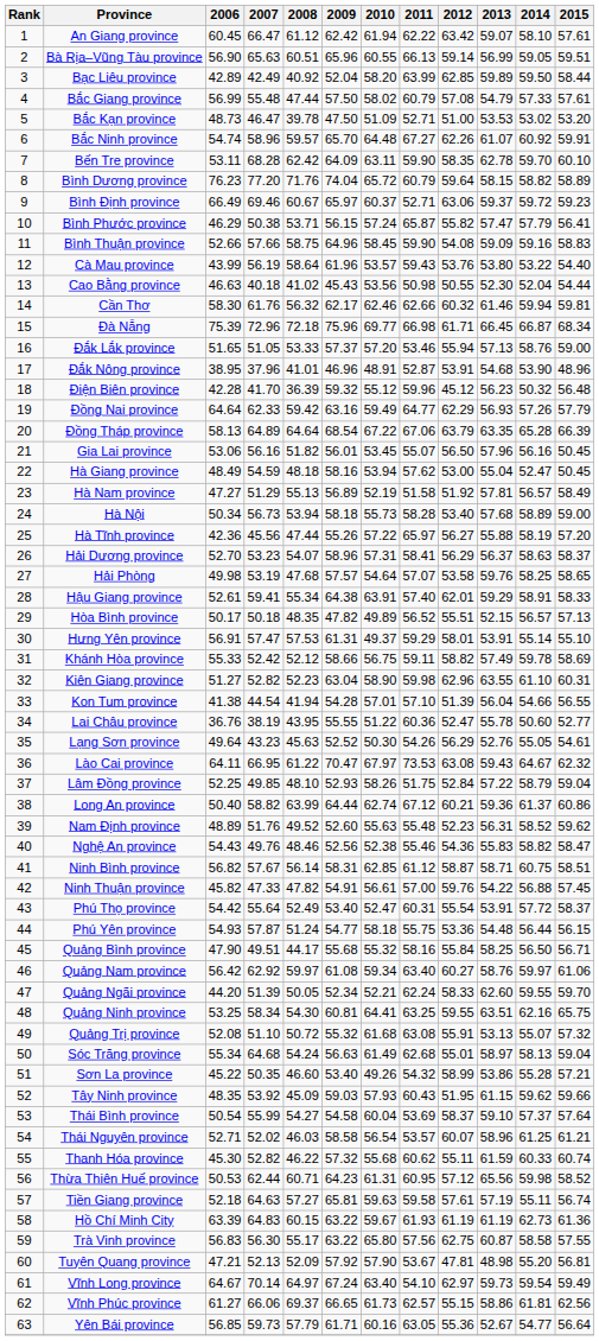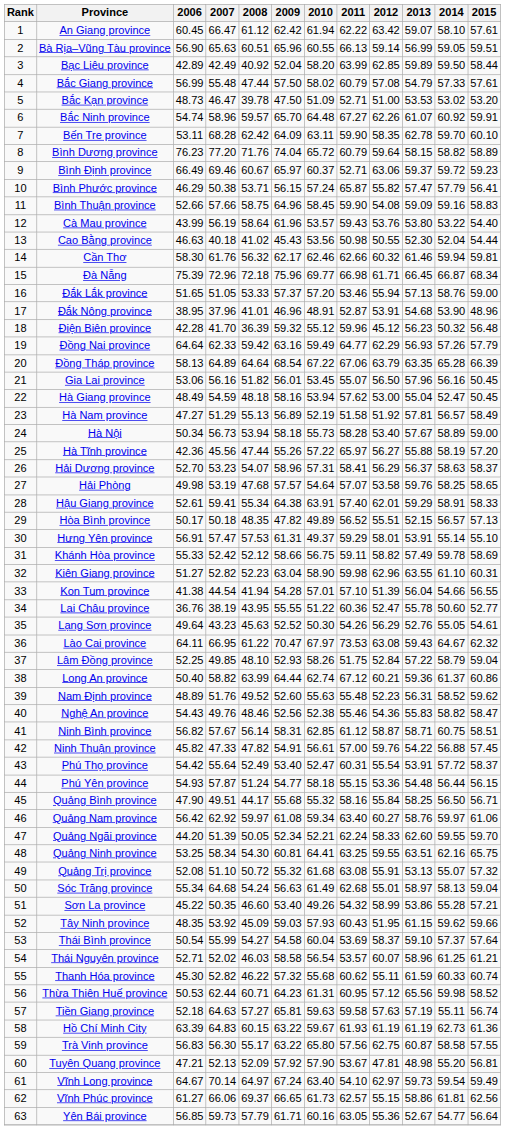 <table class="wikitable sortable">
 <tr align=center bgcolor=#EFEFEF>
 <th>Rank</th>
 <th>Province</th>
 <th>2006</th>
 <th>2007</th>
 <th>2008</th>
 <th>2009</th>
 <th>2010</th>
 <th>2011</th>
 <th>2012</th>
 <th>2013</th>
 <th>2014</th>
 <th>2015</th>
 </tr>
 <tr align=center>
 <td>1</td>
 <td><a href='#'>An Giang province</a></td>
 <td>60.45</td>
 <td>66.47</td>
 <td>61.12</td>
 <td>62.42</td>
 <td>61.94</td>
 <td>62.22</td>
 <td>63.42</td>
 <td>59.07</td>
 <td>58.10</td>
 <td>57.61</td>
 </tr>
 <tr align=center>
 <td>2</td>
 <td><a href='#'>Bà Rịa–Vũng Tàu province</a></td>
 <td>56.90</td>
 <td>65.63</td>
 <td>60.51</td>
 <td>65.96</td>
 <td>60.55</td>
 <td>66.13</td>
 <td>59.14</td>
 <td>56.99</td>
 <td>59.05</td>
 <td>59.51</td>
 </tr>
 <tr align=center>
 <td>3</td>
 <td><a href='#'>Bạc Liêu province</a></td>
 <td>42.89</td>
 <td>42.49</td>
 <td>40.92</td>
 <td>52.04</td>
 <td>58.20</td>
 <td>63.99</td>
 <td>62.85</td>
 <td>59.89</td>
 <td>59.50</td>
 <td>58.44</td>
 </tr>
 <tr align=center>
 <td>4</td>
 <td><a href='#'>Bắc Giang province</a></td>
 <td>56.99</td>
 <td>55.48</td>
 <td>47.44</td>
 <td>57.50</td>
 <td>58.02</td>
 <td>60.79</td>
 <td>57.08</td>
 <td>54.79</td>
 <td>57.33</td>
 <td>57.61</td>
 </tr>
 <tr align=center>
 <td>5</td>
 <td><a href='#'>Bắc Kạn province</a></td>
 <td>48.73</td>
 <td>46.47</td>
 <td>39.78</td>
 <td>47.50</td>
 <td>51.09</td>
 <td>52.71</td>
 <td>51.00</td>
 <td>53.53</td>
 <td>53.02</td>
 <td>53.20</td>
 </tr>
 <tr align=center>
 <td>6</td>
 <td><a href='#'>Bắc Ninh province</a></td>
 <td>54.74</td>
 <td>58.96</td>
 <td>59.57</td>
 <td>65.70</td>
 <td>64.48</td>
 <td>67.27</td>
 <td>62.26</td>
 <td>61.07</td>
 <td>60.92</td>
 <td>59.91</td>
 </tr>
 <tr align=center>
 <td>7</td>
 <td><a href='#'>Bến Tre province</a></td>
 <td>53.11</td>
 <td>68.28</td>
 <td>62.42</td>
 <td>64.09</td>
 <td>63.11</td>
 <td>59.90</td>
 <td>58.35</td>
 <td>62.78</td>
 <td>59.70</td>
 <td>60.10</td>
 </tr>
 <tr align=center>
 <td>8</td>
 <td><a href='#'>Bình Dương province</a></td>
 <td>76.23</td>
 <td>77.20</td>
 <td>71.76</td>
 <td>74.04</td>
 <td>65.72</td>
 <td>60.79</td>
 <td>59.64</td>
 <td>58.15</td>
 <td>58.82</td>
 <td>58.89</td>
 </tr>
 <tr align=center>
 <td>9</td>
 <td><a href='#'>Bình Định province</a></td>
 <td>66.49</td>
 <td>69.46</td>
 <td>60.67</td>
 <td>65.97</td>
 <td>60.37</td>
 <td>52.71</td>
 <td>63.06</td>
 <td>59.37</td>
 <td>59.72</td>
 <td>59.23</td>
 </tr>
 <tr align=center>
 <td>10</td>
 <td><a href='#'>Bình Phước province</a></td>
 <td>46.29</td>
 <td>50.38</td>
 <td>53.71</td>
 <td>56.15</td>
 <td>57.24</td>
 <td>65.87</td>
 <td>55.82</td>
 <td>57.47</td>
 <td>57.79</td>
 <td>56.41</td>
 </tr>
 <tr align=center>
 <td>11</td>
 <td><a href='#'>Bình Thuận province</a></td>
 <td>52.66</td>
 <td>57.66</td>
 <td>58.75</td>
 <td>64.96</td>
 <td>58.45</td>
 <td>59.90</td>
 <td>54.08</td>
 <td>59.09</td>
 <td>59.16</td>
 <td>58.83</td>
 </tr>
 <tr align=center>
 <td>12</td>
 <td><a href='#'>Cà Mau province</a></td>
 <td>43.99</td>
 <td>56.19</td>
 <td>58.64</td>
 <td>61.96</td>
 <td>53.57</td>
 <td>59.43</td>
 <td>53.76</td>
 <td>53.80</td>
 <td>53.22</td>
 <td>54.40</td>
 </tr>
 <tr align=center>
 <td>13</td>
 <td><a href='#'>Cao Bằng province</a></td>
 <td>46.63</td>
 <td>40.18</td>
 <td>41.02</td>
 <td>45.43</td>
 <td>53.56</td>
 <td>50.98</td>
 <td>50.55</td>
 <td>52.30</td>
 <td>52.04</td>
 <td>54.44</td>
 </tr>
 <tr align=center>
 <td>14</td>
 <td><a href='#'>Cần Thơ</a></td>
 <td>58.30</td>
 <td>61.76</td>
 <td>56.32</td>
 <td>62.17</td>
 <td>62.46</td>
 <td>62.66</td>
 <td>60.32</td>
 <td>61.46</td>
 <td>59.94</td>
 <td>59.81</td>
 </tr>
 <tr align=center>
 <td>15</td>
 <td><a href='#'>Đà Nẵng</a></td>
 <td>75.39</td>
 <td>72.96</td>
 <td>72.18</td>
 <td>75.96</td>
 <td>69.77</td>
 <td>66.98</td>
 <td>61.71</td>
 <td>66.45</td>
 <td>66.87</td>
 <td>68.34</td>
 </tr>
 <tr align=center>
 <td>16</td>
 <td><a href='#'>Đắk Lắk province</a></td>
 <td>51.65</td>
 <td>51.05</td>
 <td>53.33</td>
 <td>57.37</td>
 <td>57.20</td>
 <td>53.46</td>
 <td>55.94</td>
 <td>57.13</td>
 <td>58.76</td>
 <td>59.00</td>
 </tr>
 <tr align=center>
 <td>17</td>
 <td><a href='#'>Đắk Nông province</a></td>
 <td>38.95</td>
 <td>37.96</td>
 <td>41.01</td>
 <td>46.96</td>
 <td>48.91</td>
 <td>52.87</td>
 <td>53.91</td>
 <td>54.68</td>
 <td>53.90</td>
 <td>48.96</td>
 </tr>
 <tr align=center>
 <td>18</td>
 <td><a href='#'>Điện Biên province</a></td>
 <td>42.28</td>
 <td>41.70</td>
 <td>36.39</td>
 <td>59.32</td>
 <td>55.12</td>
 <td>59.96</td>
 <td>45.12</td>
 <td>56.23</td>
 <td>50.32</td>
 <td>56.48</td>
 </tr>
 <tr align=center>
 <td>19</td>
 <td><a href='#'>Đồng Nai province</a></td>
 <td>64.64</td>
 <td>62.33</td>
 <td>59.42</td>
 <td>63.16</td>
 <td>59.49</td>
 <td>64.77</td>
 <td>62.29</td>
 <td>56.93</td>
 <td>57.26</td>
 <td>57.79</td>
 </tr>
 <tr align=center>
 <td>20</td>
 <td><a href='#'>Đồng Tháp province</a></td>
 <td>58.13</td>
 <td>64.89</td>
 <td>64.64</td>
 <td>68.54</td>
 <td>67.22</td>
 <td>67.06</td>
 <td>63.79</td>
 <td>63.35</td>
 <td>65.28</td>
 <td>66.39</td>
 </tr>
 <tr align=center>
 <td>21</td>
 <td><a href='#'>Gia Lai province</a></td>
 <td>53.06</td>
 <td>56.16</td>
 <td>51.82</td>
 <td>56.01</td>
 <td>53.45</td>
 <td>55.07</td>
 <td>56.50</td>
 <td>57.96</td>
 <td>56.16</td>
 <td>50.45</td>
 </tr>
 <tr align=center>
 <td>22</td>
 <td><a href='#'>Hà Giang province</a></td>
 <td>48.49</td>
 <td>54.59</td>
 <td>48.18</td>
 <td>58.16</td>
 <td>53.94</td>
 <td>57.62</td>
 <td>53.00</td>
 <td>55.04</td>
 <td>52.47</td>
 <td>50.45</td>
 </tr>
 <tr align=center>
 <td>23</td>
 <td><a href='#'>Hà Nam province</a></td>
 <td>47.27</td>
 <td>51.29</td>
 <td>55.13</td>
 <td>56.89</td>
 <td>52.19</td>
 <td>51.58</td>
 <td>51.92</td>
 <td>57.81</td>
 <td>56.57</td>
 <td>58.49</td>
 </tr>
 <tr align=center>
 <td>24</td>
 <td><a href='#'>Hà Nội</a></td>
 <td>50.34</td>
 <td>56.73</td>
 <td>53.94</td>
 <td>58.18</td>
 <td>55.73</td>
 <td>58.28</td>
 <td>53.40</td>
-<td>57.68</td>
+<td>57.67</td>
 <td>58.89</td>
 <td>59.00</td>
 </tr>
 <tr align=center>
 <td>25</td>
 <td><a href='#'>Hà Tĩnh province</a></td>
 <td>42.36</td>
 <td>45.56</td>
 <td>47.44</td>
 <td>55.26</td>
 <td>57.22</td>
 <td>65.97</td>
 <td>56.27</td>
 <td>55.88</td>
 <td>58.19</td>
 <td>57.20</td>
 </tr>
 <tr align=center>
 <td>26</td>
 <td><a href='#'>Hải Dương province</a></td>
 <td>52.70</td>
 <td>53.23</td>
 <td>54.07</td>
 <td>58.96</td>
 <td>57.31</td>
 <td>58.41</td>
 <td>56.29</td>
 <td>56.37</td>
 <td>58.63</td>
 <td>58.37</td>
 </tr>
 <tr align=center>
 <td>27</td>
 <td><a href='#'>Hải Phòng</a></td>
 <td>49.98</td>
 <td>53.19</td>
 <td>47.68</td>
 <td>57.57</td>
 <td>54.64</td>
 <td>57.07</td>
 <td>53.58</td>
 <td>59.76</td>
 <td>58.25</td>
 <td>58.65</td>
 </tr>
 <tr align=center>
 <td>28</td>
 <td><a href='#'>Hậu Giang province</a></td>
 <td>52.61</td>
 <td>59.41</td>
 <td>55.34</td>
 <td>64.38</td>
 <td>63.91</td>
 <td>57.40</td>
 <td>62.01</td>
 <td>59.29</td>
 <td>58.91</td>
 <td>58.33</td>
 </tr>
 <tr align=center>
 <td>29</td>
 <td><a href='#'>Hòa Bình province</a></td>
 <td>50.17</td>
 <td>50.18</td>
 <td>48.35</td>
 <td>47.82</td>
 <td>49.89</td>
 <td>56.52</td>
 <td>55.51</td>
 <td>52.15</td>
 <td>56.57</td>
 <td>57.13</td>
 </tr>
 <tr align=center>
 <td>30</td>
 <td><a href='#'>Hưng Yên province</a></td>
 <td>56.91</td>
 <td>57.47</td>
 <td>57.53</td>
 <td>61.31</td>
 <td>49.37</td>
 <td>59.29</td>
 <td>58.01</td>
 <td>53.91</td>
 <td>55.14</td>
 <td>55.10</td>
 </tr>
 <tr align=center>
 <td>31</td>
 <td><a href='#'>Khánh Hòa province</a></td>
 <td>55.33</td>
 <td>52.42</td>
 <td>52.12</td>
 <td>58.66</td>
 <td>56.75</td>
 <td>59.11</td>
 <td>58.82</td>
 <td>57.49</td>
 <td>59.78</td>
 <td>58.69</td>
 </tr>
 <tr align=center>
 <td>32</td>
 <td><a href='#'>Kiên Giang province</a></td>
 <td>51.27</td>
 <td>52.82</td>
 <td>52.23</td>
 <td>63.04</td>
 <td>58.90</td>
 <td>59.98</td>
 <td>62.96</td>
 <td>63.55</td>
 <td>61.10</td>
 <td>60.31</td>
 </tr>
 <tr align=center>
 <td>33</td>
 <td><a href='#'>Kon Tum province</a></td>
 <td>41.38</td>
 <td>44.54</td>
 <td>41.94</td>
 <td>54.28</td>
 <td>57.01</td>
 <td>57.10</td>
 <td>51.39</td>
 <td>56.04</td>
 <td>54.66</td>
 <td>56.55</td>
 </tr>
 <tr align=center>
 <td>34</td>
 <td><a href='#'>Lai Châu province</a></td>
 <td>36.76</td>
 <td>38.19</td>
 <td>43.95</td>
 <td>55.55</td>
 <td>51.22</td>
 <td>60.36</td>
 <td>52.47</td>
 <td>55.78</td>
 <td>50.60</td>
 <td>52.77</td>
 </tr>
 <tr align=center>
 <td>35</td>
 <td><a href='#'>Lạng Sơn province</a></td>
 <td>49.64</td>
 <td>43.23</td>
 <td>45.63</td>
 <td>52.52</td>
 <td>50.30</td>
 <td>54.26</td>
 <td>56.29</td>
 <td>52.76</td>
 <td>55.05</td>
 <td>54.61</td>
 </tr>
 <tr align=center>
 <td>36</td>
 <td><a href='#'>Lào Cai province</a></td>
 <td>64.11</td>
 <td>66.95</td>
 <td>61.22</td>
 <td>70.47</td>
 <td>67.97</td>
 <td>73.53</td>
 <td>63.08</td>
 <td>59.43</td>
 <td>64.67</td>
 <td>62.32</td>
 </tr>
 <tr align=center>
 <td>37</td>
 <td><a href='#'>Lâm Đồng province</a></td>
 <td>52.25</td>
 <td>49.85</td>
 <td>48.10</td>
 <td>52.93</td>
 <td>58.26</td>
 <td>51.75</td>
 <td>52.84</td>
 <td>57.22</td>
 <td>58.79</td>
 <td>59.04</td>
 </tr>
 <tr align=center>
 <td>38</td>
 <td><a href='#'>Long An province</a></td>
 <td>50.40</td>
 <td>58.82</td>
 <td>63.99</td>
 <td>64.44</td>
 <td>62.74</td>
 <td>67.12</td>
 <td>60.21</td>
 <td>59.36</td>
 <td>61.37</td>
 <td>60.86</td>
 </tr>
 <tr align=center>
 <td>39</td>
 <td><a href='#'>Nam Định province</a></td>
 <td>48.89</td>
 <td>51.76</td>
 <td>49.52</td>
 <td>52.60</td>
 <td>55.63</td>
 <td>55.48</td>
 <td>52.23</td>
 <td>56.31</td>
 <td>58.52</td>
 <td>59.62</td>
 </tr>
 <tr align=center>
 <td>40</td>
 <td><a href='#'>Nghệ An province</a></td>
 <td>54.43</td>
 <td>49.76</td>
 <td>48.46</td>
 <td>52.56</td>
 <td>52.38</td>
 <td>55.46</td>
 <td>54.36</td>
 <td>55.83</td>
 <td>58.82</td>
 <td>58.47</td>
 </tr>
 <tr align=center>
 <td>41</td>
 <td><a href='#'>Ninh Bình province</a></td>
 <td>56.82</td>
 <td>57.67</td>
 <td>56.14</td>
 <td>58.31</td>
 <td>62.85</td>
 <td>61.12</td>
 <td>58.87</td>
 <td>58.71</td>
 <td>60.75</td>
 <td>58.51</td>
 </tr>
 <tr align=center>
 <td>42</td>
 <td><a href='#'>Ninh Thuận province</a></td>
 <td>45.82</td>
 <td>47.33</td>
 <td>47.82</td>
 <td>54.91</td>
 <td>56.61</td>
 <td>57.00</td>
 <td>59.76</td>
 <td>54.22</td>
 <td>56.88</td>
 <td>57.45</td>
 </tr>
 <tr align=center>
 <td>43</td>
 <td><a href='#'>Phú Thọ province</a></td>
 <td>54.42</td>
 <td>55.64</td>
 <td>52.49</td>
 <td>53.40</td>
 <td>52.47</td>
 <td>60.31</td>
 <td>55.54</td>
 <td>53.91</td>
 <td>57.72</td>
 <td>58.37</td>
 </tr>
 <tr align=center>
 <td>44</td>
 <td><a href='#'>Phú Yên province</a></td>
 <td>54.93</td>
 <td>57.87</td>
 <td>51.24</td>
 <td>54.77</td>
 <td>58.18</td>
-<td>55.75</td>
+<td>55.15</td>
 <td>53.36</td>
 <td>54.48</td>
 <td>56.44</td>
 <td>56.15</td>
 </tr>
 <tr align=center>
 <td>45</td>
 <td><a href='#'>Quảng Bình province</a></td>
 <td>47.90</td>
 <td>49.51</td>
 <td>44.17</td>
 <td>55.68</td>
 <td>55.32</td>
 <td>58.16</td>
 <td>55.84</td>
 <td>58.25</td>
 <td>56.50</td>
 <td>56.71</td>
 </tr>
 <tr align=center>
 <td>46</td>
 <td><a href='#'>Quảng Nam province</a></td>
 <td>56.42</td>
 <td>62.92</td>
 <td>59.97</td>
 <td>61.08</td>
 <td>59.34</td>
 <td>63.40</td>
 <td>60.27</td>
 <td>58.76</td>
 <td>59.97</td>
 <td>61.06</td>
 </tr>
 <tr align=center>
 <td>47</td>
 <td><a href='#'>Quảng Ngãi province</a></td>
 <td>44.20</td>
 <td>51.39</td>
 <td>50.05</td>
 <td>52.34</td>
 <td>52.21</td>
 <td>62.24</td>
 <td>58.33</td>
 <td>62.60</td>
 <td>59.55</td>
 <td>59.70</td>
 </tr>
 <tr align=center>
 <td>48</td>
 <td><a href='#'>Quảng Ninh province</a></td>
 <td>53.25</td>
 <td>58.34</td>
 <td>54.30</td>
 <td>60.81</td>
 <td>64.41</td>
 <td>63.25</td>
 <td>59.55</td>
 <td>63.51</td>
 <td>62.16</td>
 <td>65.75</td>
 </tr>
 <tr align=center>
 <td>49</td>
 <td><a href='#'>Quảng Trị province</a></td>
 <td>52.08</td>
 <td>51.10</td>
 <td>50.72</td>
 <td>55.32</td>
 <td>61.68</td>
 <td>63.08</td>
 <td>55.91</td>
 <td>53.13</td>
 <td>55.07</td>
 <td>57.32</td>
 </tr>
 <tr align=center>
 <td>50</td>
 <td><a href='#'>Sóc Trăng province</a></td>
 <td>55.34</td>
 <td>64.68</td>
 <td>54.24</td>
 <td>56.63</td>
 <td>61.49</td>
 <td>62.68</td>
 <td>55.01</td>
 <td>58.97</td>
 <td>58.13</td>
 <td>59.04</td>
 </tr>
 <tr align=center>
 <td>51</td>
 <td><a href='#'>Sơn La province</a></td>
 <td>45.22</td>
 <td>50.35</td>
 <td>46.60</td>
 <td>53.40</td>
 <td>49.26</td>
 <td>54.32</td>
 <td>58.99</td>
 <td>53.86</td>
 <td>55.28</td>
 <td>57.21</td>
 </tr>
 <tr align=center>
 <td>52</td>
 <td><a href='#'>Tây Ninh province</a></td>
 <td>48.35</td>
 <td>53.92</td>
 <td>45.09</td>
 <td>59.03</td>
 <td>57.93</td>
 <td>60.43</td>
 <td>51.95</td>
 <td>61.15</td>
 <td>59.62</td>
 <td>59.66</td>
 </tr>
 <tr align=center>
 <td>53</td>
 <td><a href='#'>Thái Bình province</a></td>
 <td>50.54</td>
 <td>55.99</td>
 <td>54.27</td>
 <td>54.58</td>
 <td>60.04</td>
 <td>53.69</td>
 <td>58.37</td>
 <td>59.10</td>
 <td>57.37</td>
 <td>57.64</td>
 </tr>
 <tr align=center>
 <td>54</td>
 <td><a href='#'>Thái Nguyên province</a></td>
 <td>52.71</td>
 <td>52.02</td>
 <td>46.03</td>
 <td>58.58</td>
 <td>56.54</td>
 <td>53.57</td>
 <td>60.07</td>
 <td>58.96</td>
 <td>61.25</td>
 <td>61.21</td>
 </tr>
 <tr align=center>
 <td>55</td>
 <td><a href='#'>Thanh Hóa province</a></td>
 <td>45.30</td>
 <td>52.82</td>
 <td>46.22</td>
 <td>57.32</td>
 <td>55.68</td>
 <td>60.62</td>
 <td>55.11</td>
 <td>61.59</td>
 <td>60.33</td>
 <td>60.74</td>
 </tr>
 <tr align=center>
 <td>56</td>
 <td><a href='#'>Thừa Thiên Huế province</a></td>
 <td>50.53</td>
 <td>62.44</td>
 <td>60.71</td>
 <td>64.23</td>
 <td>61.31</td>
 <td>60.95</td>
 <td>57.12</td>
 <td>65.56</td>
 <td>59.98</td>
 <td>58.52</td>
 </tr>
 <tr align=center>
 <td>57</td>
 <td><a href='#'>Tiền Giang province</a></td>
 <td>52.18</td>
 <td>64.63</td>
 <td>57.27</td>
 <td>65.81</td>
 <td>59.63</td>
 <td>59.58</td>
-<td>57.61</td>
+<td>57.63</td>
 <td>57.19</td>
 <td>55.11</td>
 <td>56.74</td>
 </tr>
 <tr align=center>
 <td>58</td>
 <td><a href='#'>Hồ Chí Minh City</a></td>
 <td>63.39</td>
 <td>64.83</td>
 <td>60.15</td>
 <td>63.22</td>
 <td>59.67</td>
 <td>61.93</td>
 <td>61.19</td>
 <td>61.19</td>
 <td>62.73</td>
 <td>61.36</td>
 </tr>
 <tr align=center>
 <td>59</td>
 <td><a href='#'>Trà Vinh province</a></td>
 <td>56.83</td>
 <td>56.30</td>
 <td>55.17</td>
 <td>63.22</td>
 <td>65.80</td>
 <td>57.56</td>
 <td>62.75</td>
 <td>60.87</td>
 <td>58.58</td>
 <td>57.55</td>
 </tr>
 <tr align=center>
 <td>60</td>
 <td><a href='#'>Tuyên Quang province</a></td>
 <td>47.21</td>
 <td>52.13</td>
 <td>52.09</td>
 <td>57.92</td>
 <td>57.90</td>
 <td>53.67</td>
 <td>47.81</td>
 <td>48.98</td>
 <td>55.20</td>
 <td>56.81</td>
 </tr>
 <tr align=center>
 <td>61</td>
 <td><a href='#'>Vĩnh Long province</a></td>
 <td>64.67</td>
 <td>70.14</td>
 <td>64.97</td>
 <td>67.24</td>
 <td>63.40</td>
 <td>54.10</td>
 <td>62.97</td>
 <td>59.73</td>
 <td>59.54</td>
 <td>59.49</td>
 </tr>
 <tr align=center>
 <td>62</td>
 <td><a href='#'>Vĩnh Phúc province</a></td>
 <td>61.27</td>
 <td>66.06</td>
 <td>69.37</td>
 <td>66.65</td>
 <td>61.73</td>
 <td>62.57</td>
 <td>55.15</td>
 <td>58.86</td>
 <td>61.81</td>
 <td>62.56</td>
 </tr>
 <tr align=center>
 <td>63</td>
 <td><a href='#'>Yên Bái province</a></td>
 <td>56.85</td>
 <td>59.73</td>
 <td>57.79</td>
 <td>61.71</td>
 <td>60.16</td>
 <td>63.05</td>
 <td>55.36</td>
 <td>52.67</td>
 <td>54.77</td>
 <td>56.64</td>
 </tr>
 <tr align=center>
 </tr>
 </table>
